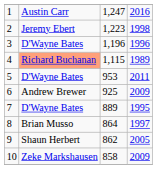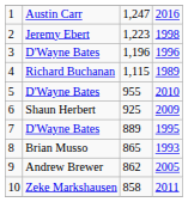 <table class="wikitable">
 <tr>
 </tr>
 <tr>
 <td>1</td>
 <td><a href='#'>Austin Carr</a></td>
 <td>1,247</td>
 <td><a href='#'>2016</a></td>
 </tr>
 <tr>
 <td>2</td>
 <td><a href='#'>Jeremy Ebert</a></td>
 <td>1,223</td>
 <td><a href='#'>1998</a></td>
 </tr>
 <tr>
 <td>3</td>
 <td><a href='#'>D'Wayne Bates</a></td>
 <td>1,196</td>
 <td><a href='#'>1996</a></td>
 </tr>
 <tr>
 <td>4</td>
-<td style="background: lightsalmon;"><a href='#'>Richard Buchanan</a></td>
+<td><a href='#'>Richard Buchanan</a></td>
 <td>1,115</td>
 <td><a href='#'>1989</a></td>
 </tr>
 <tr>
 <td>5</td>
 <td><a href='#'>D'Wayne Bates</a></td>
-<td>953</td>
-<td><a href='#'>2011</a></td>
+<td>955</td>
+<td><a href='#'>2010</a></td>
 </tr>
 <tr>
 <td>6</td>
-<td>Andrew Brewer</td>
+<td>Shaun Herbert</td>
 <td>925</td>
 <td><a href='#'>2009</a></td>
 </tr>
 <tr>
 <td>7</td>
 <td><a href='#'>D'Wayne Bates</a></td>
 <td>889</td>
 <td><a href='#'>1995</a></td>
 </tr>
 <tr>
 <td>8</td>
 <td>Brian Musso</td>
-<td>864</td>
-<td><a href='#'>1997</a></td>
+<td>865</td>
+<td><a href='#'>1993</a></td>
 </tr>
 <tr>
 <td>9</td>
-<td>Shaun Herbert</td>
+<td>Andrew Brewer</td>
 <td>862</td>
 <td><a href='#'>2005</a></td>
 </tr>
 <tr>
 <td>10</td>
 <td><a href='#'>Zeke Markshausen</a></td>
 <td>858</td>
-<td><a href='#'>2009</a></td>
+<td><a href='#'>2011</a></td>
 </tr>
 <tr>
 </tr>
 </table>
